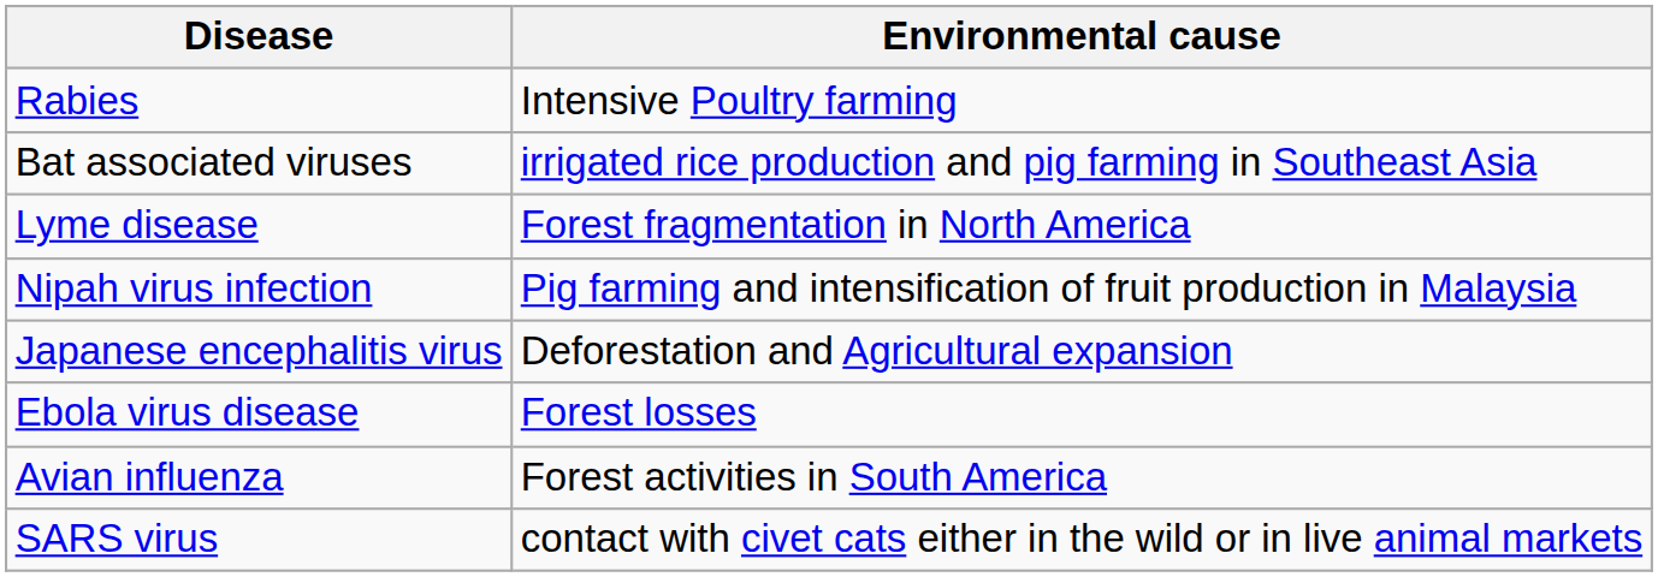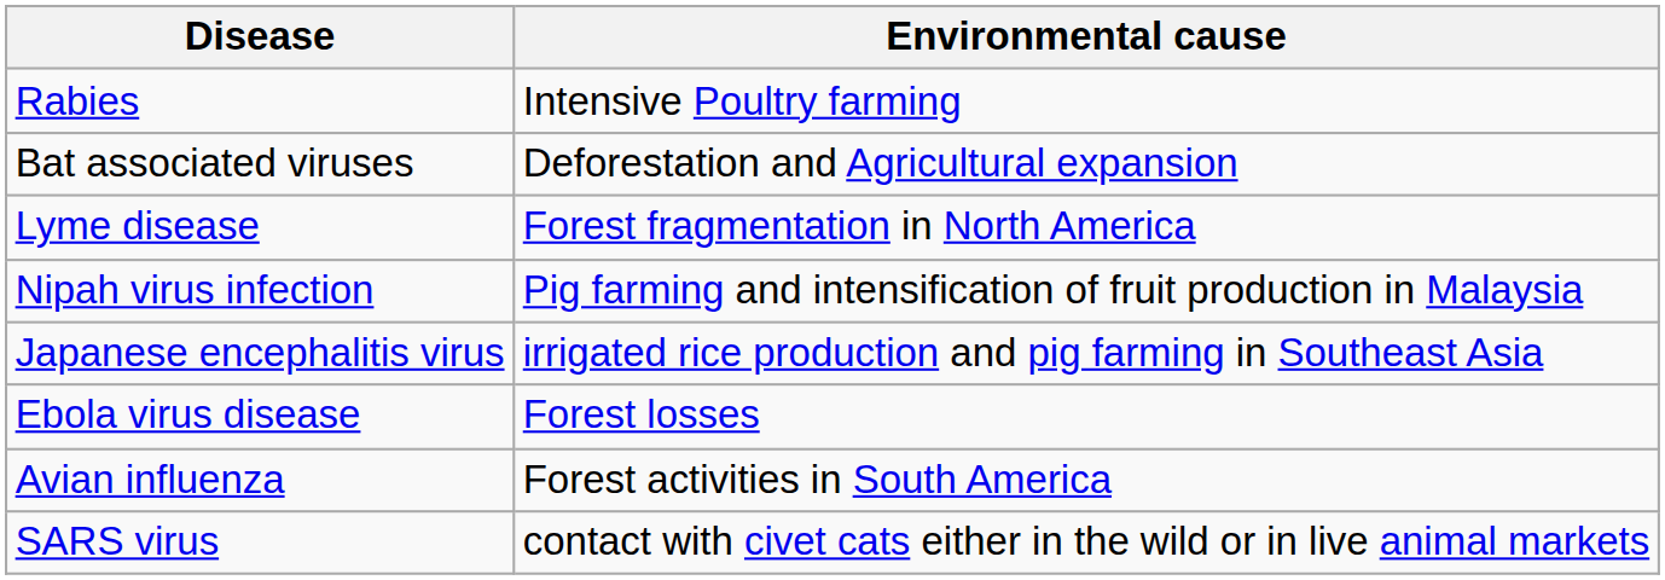 <table class="wikitable mw-collapsible mw-collapsed">
 <tr>
 <th>Disease</th>
 <th>Environmental cause</th>
 </tr>
 <tr>
 <td><a href='#'>Rabies</a></td>
 <td>Intensive <a href='#'>Poultry farming</a></td>
 </tr>
 <tr>
 <td>Bat associated viruses</td>
-<td><a href='#'>irrigated rice production</a> and <a href='#'>pig farming</a> in <a href='#'>Southeast Asia</a></td>
+<td>Deforestation and <a href='#'>Agricultural expansion</a></td>
 </tr>
 <tr>
 <td><a href='#'>Lyme disease</a></td>
 <td><a href='#'>Forest fragmentation</a> in <a href='#'>North America</a></td>
 </tr>
 <tr>
 <td><a href='#'>Nipah virus infection</a></td>
 <td><a href='#'>Pig farming</a> and intensification of fruit production in <a href='#'>Malaysia</a></td>
 </tr>
 <tr>
 <td><a href='#'>Japanese encephalitis virus</a></td>
-<td>Deforestation and <a href='#'>Agricultural expansion</a></td>
+<td><a href='#'>irrigated rice production</a> and <a href='#'>pig farming</a> in <a href='#'>Southeast Asia</a></td>
 </tr>
 <tr>
 <td><a href='#'>Ebola virus disease</a></td>
 <td><a href='#'>Forest losses</a></td>
 </tr>
 <tr>
 <td><a href='#'>Avian influenza</a></td>
 <td>Forest activities in <a href='#'>South America</a></td>
 </tr>
 <tr>
 <td><a href='#'>SARS virus</a></td>
 <td>contact with <a href='#'>civet cats</a> either in the wild or in live <a href='#'>animal markets</a></td>
 </tr>
 </table>
